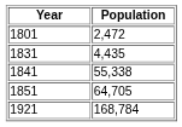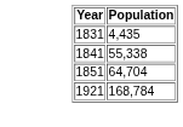 <table align="right" border="1">
 <tr>
 <th>Year</th>
 <th>Population</th>
-</tr>
-<tr>
-<td style="width:101px">1801</td>
-<td style="width:101px">2,472</td>
 </tr>
 <tr>
 <td>1831</td>
 <td>4,435</td>
 </tr>
 <tr>
 <td>1841</td>
 <td>55,338</td>
 </tr>
 <tr>
 <td>1851</td>
-<td>64,705</td>
+<td>64,704</td>
 </tr>
 <tr>
 <td>1921</td>
 <td>168,784</td>
 </tr>
 </table>
